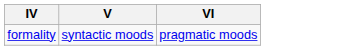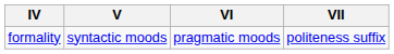 <table class=wikitable>
 <tr>
 <th>IV</th>
 <th>V</th>
 <th>VI</th>
+<th>VII</th>
 </tr>
 <tr>
 <td><a href='#'>formality</a></td>
 <td><a href='#'>syntactic moods</a></td>
 <td><a href='#'>pragmatic moods</a></td>
+<td><a href='#'>politeness suffix</a></td>
 </tr>
 </table>
